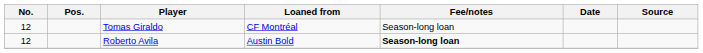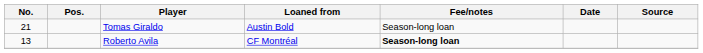 <table class="wikitable sortable" style="width:90%; text-align:center; font-size:95%; text-align:left;">
 <tr>
 <th>No.</th>
 <th>Pos.</th>
 <th>Player</th>
 <th>Loaned from</th>
 <th>Fee/notes</th>
 <th>Date</th>
 <th>Source</th>
 </tr>
 <tr>
-<td align=center>12</td>
+<td align=center>21</td>
 <td align=center></td>
 <td align=Giraldo, Tomas> <a href='#'>Tomas Giraldo</a></td>
-<td> <a href='#'>CF Montréal</a></td>
+<td> <a href='#'>Austin Bold</a></td>
 <td>Season-long loan</td>
 <td></td>
 <td></td>
 </tr>
 <tr>
-<td align=center>12</td>
+<td align=center>13</td>
 <td align=center></td>
 <td align=Avila, Roberto> <a href='#'>Roberto Avila</a></td>
-<td> <a href='#'>Austin Bold</a></td>
+<td> <a href='#'>CF Montréal</a></td>
 <td><strong>Season-long loan</strong></td>
 <td></td>
 <td></td>
 </tr>
 <tr>
 </tr>
 </table>
